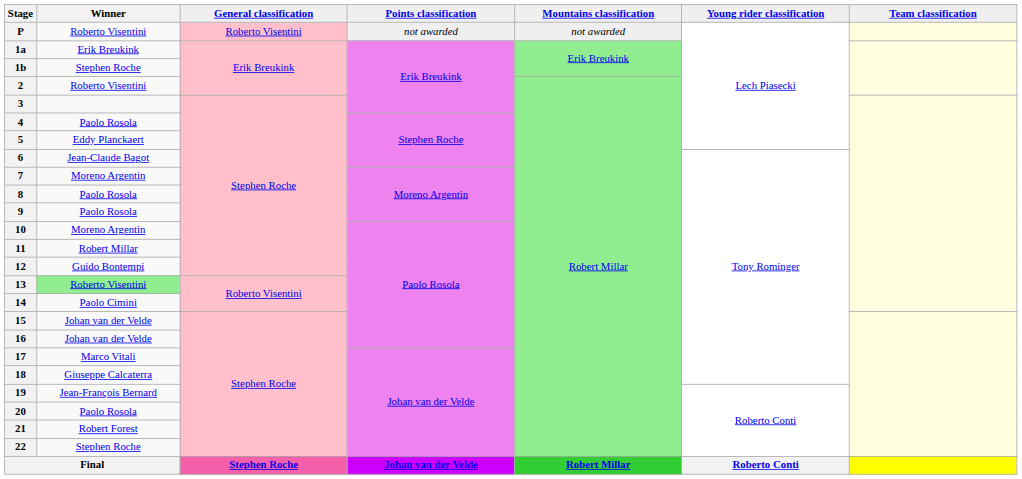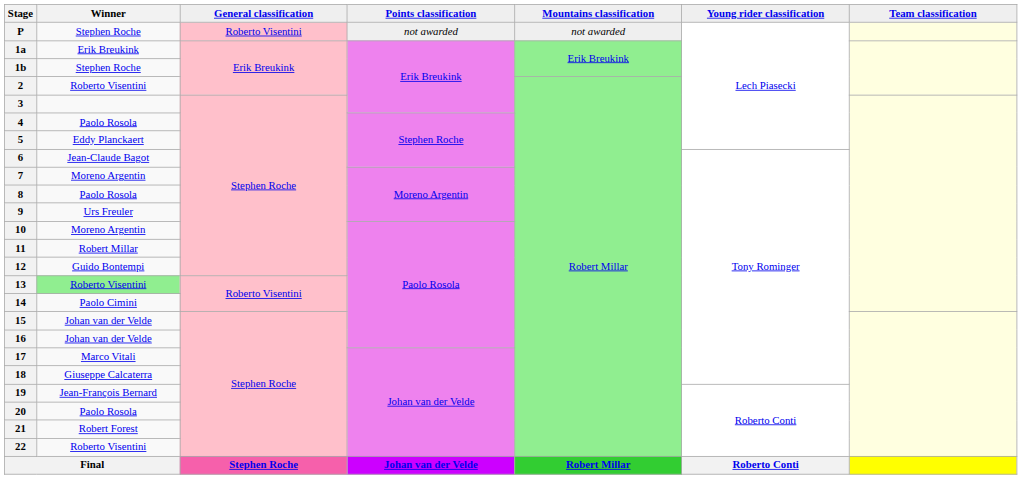 <table class="wikitable" style="text-align: center; font-size:smaller;">
 <tr style="background:#efefef;">
 <th style="width:1%;">Stage</th>
 <th style="width:12%;">Winner</th>
 <th style="background:#efefef; width:14%;"><a href='#'>General classification</a><br></th>
 <th style="background:#efefef; width:14%;"><a href='#'>Points classification</a><br></th>
 <th style="background:#efefef; width:14%;"><a href='#'>Mountains classification</a><br></th>
 <th style="background:#efefef; width:14%;"><a href='#'>Young rider classification</a><br></th>
 <th style="background:#efefef; width:14%;"><a href='#'>Team classification</a></th>
 </tr>
 <tr>
 <th>P</th>
-<td><a href='#'>Roberto Visentini</a></td>
+<td><a href='#'>Stephen Roche</a></td>
 <td style="background:pink;"><a href='#'>Roberto Visentini</a></td>
 <td style="background:#EFEFEF;"><em>not awarded</em></td>
 <td style="background:#EFEFEF;"><em>not awarded</em></td>
 <td style="background:white;" rowspan=7><a href='#'>Lech Piasecki</a></td>
 <td style="background:lightyellow;"></td>
 </tr>
 <tr>
 <th>1a</th>
 <td><a href='#'>Erik Breukink</a></td>
 <td style="background:pink;" rowspan=3><a href='#'>Erik Breukink</a></td>
 <td style="background:violet;" rowspan=4><a href='#'>Erik Breukink</a></td>
 <td style="background:lightgreen;" rowspan=2><a href='#'>Erik Breukink</a></td>
 <td style="background:lightyellow;" rowspan=3></td>
 </tr>
 <tr>
 <th>1b</th>
 <td><a href='#'>Stephen Roche</a></td>
 </tr>
 <tr>
 <th>2</th>
 <td><a href='#'>Roberto Visentini</a></td>
 <td style="background:lightgreen;" rowspan=21><a href='#'>Robert Millar</a></td>
 </tr>
 <tr>
 <th>3</th>
 <td></td>
 <td style="background:pink;" rowspan=10><a href='#'>Stephen Roche</a></td>
 <td style="background:lightyellow;" rowspan=12></td>
 </tr>
 <tr>
 <th>4</th>
 <td><a href='#'>Paolo Rosola</a></td>
 <td style="background:violet;" rowspan=3><a href='#'>Stephen Roche</a></td>
 </tr>
 <tr>
 <th>5</th>
 <td><a href='#'>Eddy Planckaert</a></td>
 </tr>
 <tr>
 <th>6</th>
 <td><a href='#'>Jean-Claude Bagot</a></td>
 <td style="background:white;" rowspan=13><a href='#'>Tony Rominger</a></td>
 </tr>
 <tr>
 <th>7</th>
 <td><a href='#'>Moreno Argentin</a></td>
 <td style="background:violet;" rowspan=3><a href='#'>Moreno Argentin</a></td>
 </tr>
 <tr>
 <th>8</th>
 <td><a href='#'>Paolo Rosola</a></td>
 </tr>
 <tr>
 <th>9</th>
-<td><a href='#'>Paolo Rosola</a></td>
+<td><a href='#'>Urs Freuler</a></td>
 </tr>
 <tr>
 <th>10</th>
 <td><a href='#'>Moreno Argentin</a></td>
 <td style="background:violet;" rowspan=7><a href='#'>Paolo Rosola</a></td>
 </tr>
 <tr>
 <th>11</th>
 <td><a href='#'>Robert Millar</a></td>
 </tr>
 <tr>
 <th>12</th>
 <td><a href='#'>Guido Bontempi</a></td>
 </tr>
 <tr>
 <th>13</th>
 <td style="background: lightgreen;"><a href='#'>Roberto Visentini</a></td>
 <td style="background:pink;" rowspan=2><a href='#'>Roberto Visentini</a></td>
 </tr>
 <tr>
 <th>14</th>
 <td><a href='#'>Paolo Cimini</a></td>
 </tr>
 <tr>
 <th>15</th>
 <td><a href='#'>Johan van der Velde</a></td>
 <td style="background:pink;" rowspan=8><a href='#'>Stephen Roche</a></td>
 <td style="background:lightyellow;" rowspan=8></td>
 </tr>
 <tr>
 <th>16</th>
 <td><a href='#'>Johan van der Velde</a></td>
 </tr>
 <tr>
 <th>17</th>
 <td><a href='#'>Marco Vitali</a></td>
 <td style="background:violet;" rowspan=6><a href='#'>Johan van der Velde</a></td>
 </tr>
 <tr>
 <th>18</th>
 <td><a href='#'>Giuseppe Calcaterra</a></td>
 </tr>
 <tr>
 <th>19</th>
 <td><a href='#'>Jean-François Bernard</a></td>
 <td style="background:white;" rowspan=4><a href='#'>Roberto Conti</a></td>
 </tr>
 <tr>
 <th>20</th>
 <td><a href='#'>Paolo Rosola</a></td>
 </tr>
 <tr>
 <th>21</th>
 <td><a href='#'>Robert Forest</a></td>
 </tr>
 <tr>
 <th>22</th>
-<td><a href='#'>Stephen Roche</a></td>
+<td><a href='#'>Roberto Visentini</a></td>
 </tr>
 <tr>
 <th colspan=2><strong>Final</strong></th>
 <th style="background:#F660AB;"><strong><a href='#'>Stephen Roche</a></strong></th>
 <th style="background:#c0f;"><strong><a href='#'>Johan van der Velde</a></strong></th>
 <th style="background:#32CD32;"><strong><a href='#'>Robert Millar</a></strong></th>
 <th style="background:offwhite;"><strong><a href='#'>Roberto Conti</a></strong></th>
 <th style="background:yellow;"><strong></strong></th>
 </tr>
 </table>
